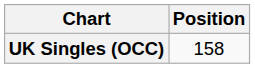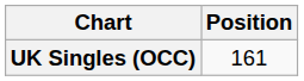 <table class="wikitable plainrowheaders" style="text-align:center">
 <tr>
 <th>Chart</th>
 <th>Position</th>
 </tr>
 <tr>
 <th scope="row">UK Singles (OCC)</th>
-<td>158</td>
+<td>161</td>
 </tr>
 </table>
